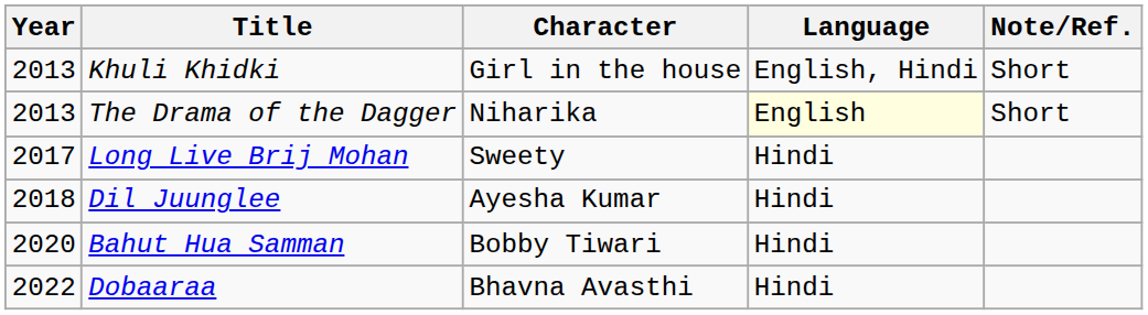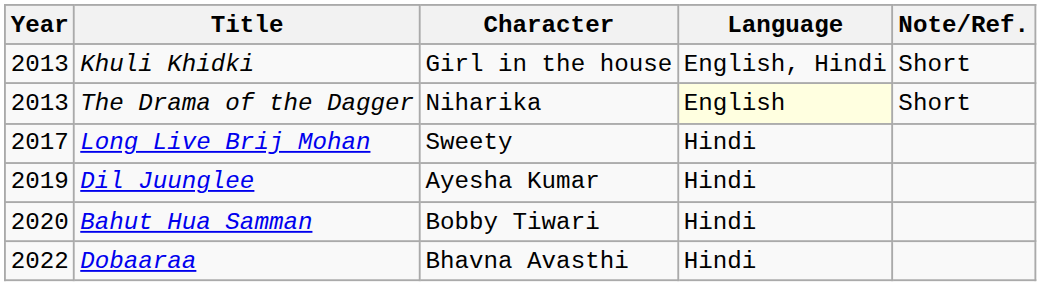 <table class="wikitable sortable">
 <tr>
 <th>Year</th>
 <th>Title</th>
 <th>Character</th>
 <th>Language</th>
 <th>Note/Ref.</th>
 </tr>
 <tr>
 <td>2013</td>
 <td><em>Khuli Khidki</em></td>
 <td>Girl in the house</td>
 <td>English, Hindi</td>
 <td>Short</td>
 </tr>
 <tr>
 <td>2013</td>
 <td><em>The Drama of the Dagger</em></td>
 <td>Niharika</td>
 <td style="background: lightyellow;">English</td>
 <td>Short</td>
 </tr>
 <tr>
 <td>2017</td>
 <td><em><a href='#'>Long Live Brij Mohan</a></em></td>
 <td>Sweety</td>
 <td>Hindi</td>
 <td></td>
 </tr>
 <tr>
-<td>2018</td>
+<td>2019</td>
 <td><em><a href='#'>Dil Juunglee</a></em></td>
 <td>Ayesha Kumar</td>
 <td>Hindi</td>
 <td></td>
 </tr>
 <tr>
 <td>2020</td>
 <td><em><a href='#'>Bahut Hua Samman</a></em></td>
 <td>Bobby Tiwari</td>
 <td>Hindi</td>
 <td></td>
 </tr>
 <tr>
 <td>2022</td>
 <td><em><a href='#'>Dobaaraa</a></em></td>
 <td>Bhavna Avasthi</td>
 <td>Hindi</td>
 <td></td>
 </tr>
 </table>
